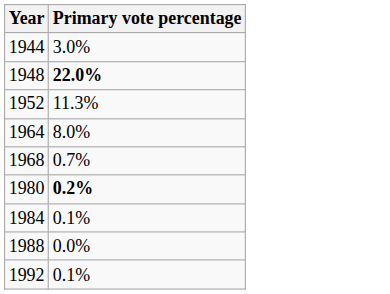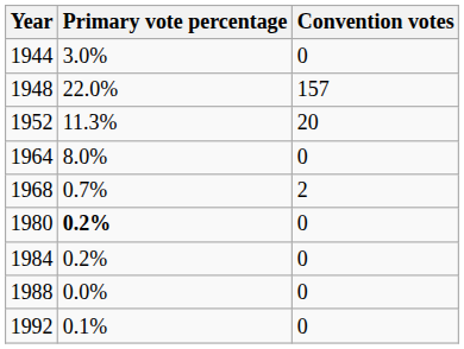 <table class="wikitable">
 <tr>
 <th>Year</th>
 <th>Primary vote percentage</th>
+<th>Convention votes</th>
 </tr>
 <tr>
 <td>1944</td>
 <td>3.0%</td>
+<td>0</td>
 </tr>
 <tr>
 <td>1948</td>
-<td><strong>22.0%</strong></td>
+<td>22.0%</td>
+<td>157</td>
 </tr>
 <tr>
 <td>1952</td>
 <td>11.3%</td>
+<td>20</td>
 </tr>
 <tr>
 <td>1964</td>
 <td>8.0%</td>
+<td>0</td>
 </tr>
 <tr>
 <td>1968</td>
 <td>0.7%</td>
+<td>2</td>
 </tr>
 <tr>
 <td>1980</td>
 <td><strong>0.2%</strong></td>
+<td>0</td>
 </tr>
 <tr>
 <td>1984</td>
-<td>0.1%</td>
+<td>0.2%</td>
+<td>0</td>
 </tr>
 <tr>
 <td>1988</td>
 <td>0.0%</td>
+<td>0</td>
 </tr>
 <tr>
 <td>1992</td>
 <td>0.1%</td>
+<td>0</td>
 </tr>
 </table>
